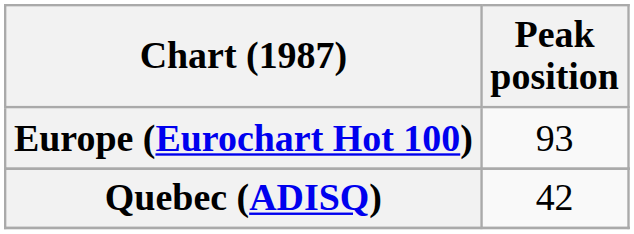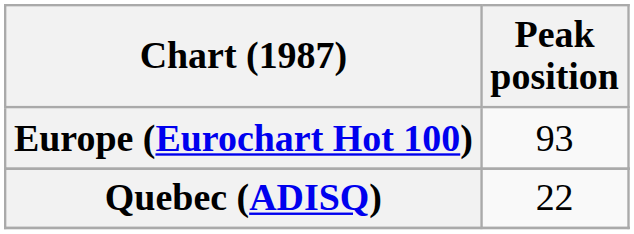 <table class="wikitable sortable plainrowheaders">
 <tr>
 <th>Chart (1987)</th>
 <th>Peak<br>position</th>
 </tr>
 <tr>
 <th scope="row">Europe (<a href='#'>Eurochart Hot 100</a>)</th>
 <td align="center">93</td>
 </tr>
 <tr>
 </tr>
 <tr>
 <th scope="row">Quebec (<a href='#'>ADISQ</a>)</th>
-<td align="center">42</td>
+<td align="center">22</td>
 </tr>
 <tr>
 </tr>
 </table>
